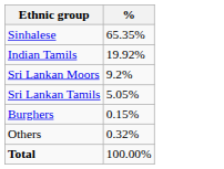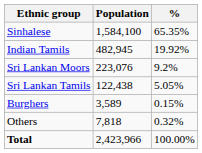 <table class="wikitable">
 <tr>
 <th>Ethnic group</th>
+<th>Population</th>
 <th>%</th>
 </tr>
 <tr>
 <td><a href='#'>Sinhalese</a></td>
+<td>1,584,100</td>
 <td>65.35%</td>
 </tr>
 <tr>
 <td><a href='#'>Indian Tamils</a></td>
+<td>482,945</td>
 <td>19.92%</td>
 </tr>
 <tr>
 <td><a href='#'>Sri Lankan Moors</a></td>
+<td>223,076</td>
 <td>9.2%</td>
 </tr>
 <tr>
 <td><a href='#'>Sri Lankan Tamils</a></td>
+<td>122,438</td>
 <td>5.05%</td>
 </tr>
 <tr>
 <td><a href='#'>Burghers</a></td>
+<td>3,589</td>
 <td>0.15%</td>
 </tr>
 <tr>
 <td>Others</td>
+<td>7,818</td>
 <td>0.32%</td>
 </tr>
 <tr>
 <td><strong>Total</strong></td>
+<td>2,423,966</td>
 <td>100.00%</td>
 </tr>
 </table>
